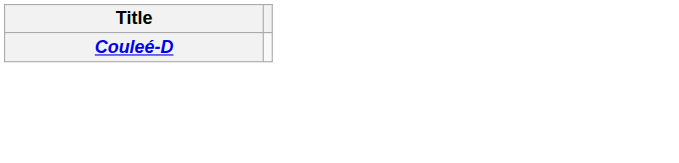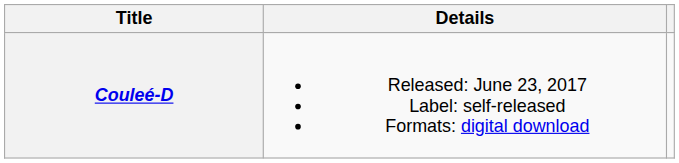 <table class="wikitable plainrowheaders" style="text-align:center;">
 <tr>
 <th rowspan="1" style="width:14em;">Title</th>
+<th rowspan="1" style="width:22em;">Details</th>
 <th rowspan="1" style="text-align: center;"></th>
 </tr>
 <tr>
 <th scope="row"><em><a href='#'>Couleé-D</a></em></th>
+<td><br><ul><li>Released: June 23, 2017</li><li>Label: self-released</li><li>Formats: <a href='#'>digital download</a></li></ul></td>
 <td style="text-align: center;"></td>
 </tr>
 </table>
